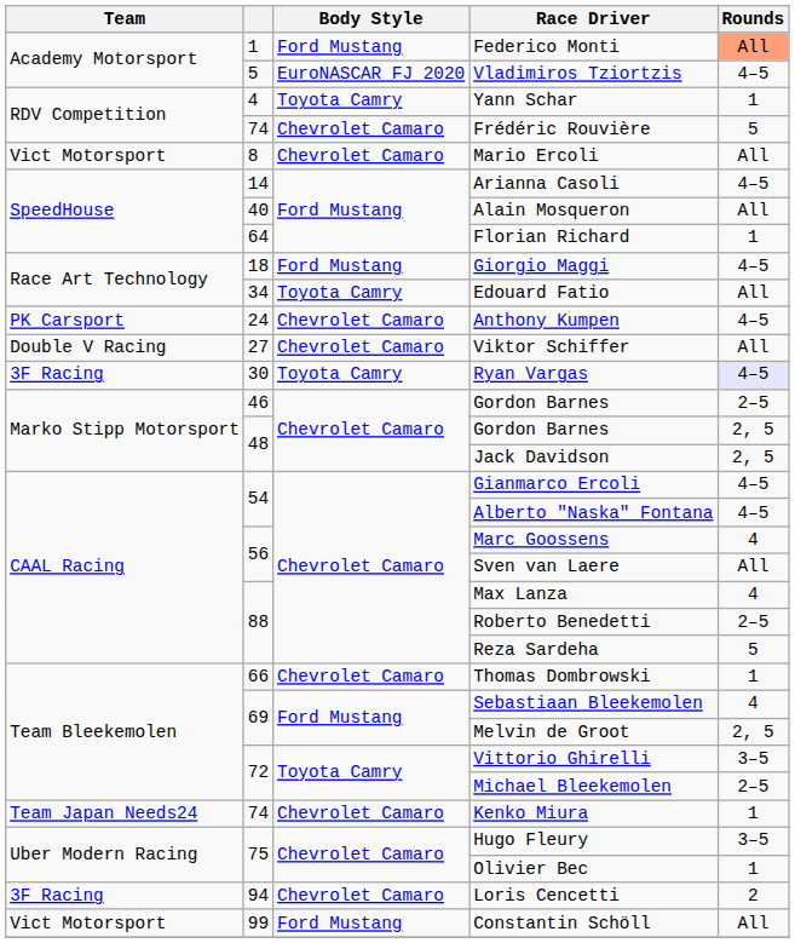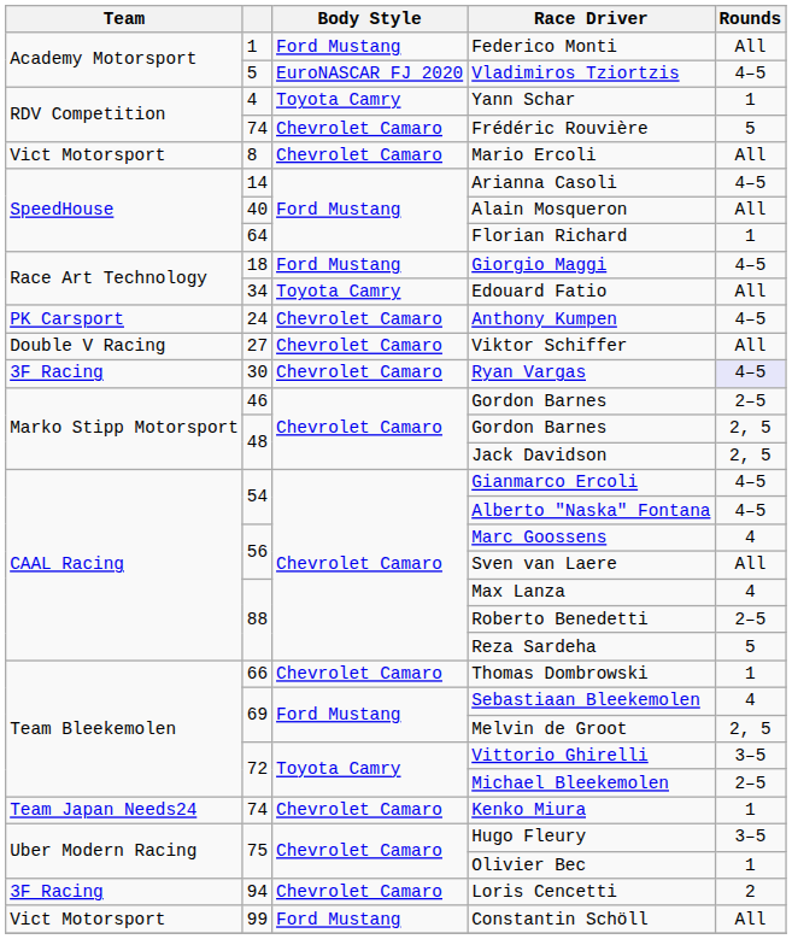 <table class="wikitable" style="font-size: 85%">
 <tr>
 <th>Team</th>
 <th></th>
 <th>Body Style</th>
 <th>Race Driver</th>
 <th>Rounds</th>
 </tr>
 <tr>
 <td rowspan=2> Academy Motorsport</td>
 <td>1</td>
 <td><a href='#'>Ford Mustang</a></td>
 <td> Federico Monti</td>
-<td align="center" style="background: lightsalmon;">All</td>
+<td align="center">All</td>
 </tr>
 <tr>
 <td>5</td>
 <td><a href='#'>EuroNASCAR FJ 2020</a></td>
 <td> <a href='#'>Vladimiros Tziortzis</a></td>
 <td align="center">4–5</td>
 </tr>
 <tr>
 <td rowspan=2> RDV Competition</td>
 <td>4</td>
 <td><a href='#'>Toyota Camry</a></td>
 <td> Yann Schar</td>
 <td align="center">1</td>
 </tr>
 <tr>
 <td>74</td>
 <td><a href='#'>Chevrolet Camaro</a></td>
 <td> Frédéric Rouvière</td>
 <td align="center">5</td>
 </tr>
 <tr>
 <td> Vict Motorsport</td>
 <td>8</td>
 <td><a href='#'>Chevrolet Camaro</a></td>
 <td> Mario Ercoli</td>
 <td align="center">All</td>
 </tr>
 <tr>
 <td rowspan=3> <a href='#'>SpeedHouse</a></td>
 <td>14</td>
 <td rowspan=3><a href='#'>Ford Mustang</a></td>
 <td> Arianna Casoli</td>
 <td align="center">4–5</td>
 </tr>
 <tr>
 <td>40</td>
 <td> Alain Mosqueron</td>
 <td align="center">All</td>
 </tr>
 <tr>
 <td>64</td>
 <td> Florian Richard</td>
 <td align="center">1</td>
 </tr>
 <tr>
 <td rowspan=2> Race Art Technology</td>
 <td>18</td>
 <td><a href='#'>Ford Mustang</a></td>
 <td> <a href='#'>Giorgio Maggi</a></td>
 <td align="center">4–5</td>
 </tr>
 <tr>
 <td>34</td>
 <td><a href='#'>Toyota Camry</a></td>
 <td> Edouard Fatio</td>
 <td align="center">All</td>
 </tr>
 <tr>
 <td> <a href='#'>PK Carsport</a></td>
 <td>24</td>
 <td><a href='#'>Chevrolet Camaro</a></td>
 <td> <a href='#'>Anthony Kumpen</a></td>
 <td align="center">4–5</td>
 </tr>
 <tr>
 <td> Double V Racing</td>
 <td>27</td>
 <td><a href='#'>Chevrolet Camaro</a></td>
 <td> Viktor Schiffer</td>
 <td align="center">All</td>
 </tr>
 <tr>
 <td> <a href='#'>3F Racing</a></td>
 <td>30</td>
-<td><a href='#'>Toyota Camry</a></td>
+<td><a href='#'>Chevrolet Camaro</a></td>
 <td> <a href='#'>Ryan Vargas</a></td>
 <td align="center" style="background: lavender;">4–5</td>
 </tr>
 <tr>
 <td rowspan=3> Marko Stipp Motorsport</td>
 <td>46</td>
 <td rowspan=3><a href='#'>Chevrolet Camaro</a></td>
 <td> Gordon Barnes</td>
 <td align="center">2–5</td>
 </tr>
 <tr>
 <td rowspan=2>48</td>
 <td> Gordon Barnes</td>
 <td align="center">2, 5</td>
 </tr>
 <tr>
 <td> Jack Davidson</td>
 <td align="center">2, 5</td>
 </tr>
 <tr>
 <td rowspan=7> <a href='#'>CAAL Racing</a></td>
 <td rowspan=2>54</td>
 <td rowspan=7><a href='#'>Chevrolet Camaro</a></td>
 <td> <a href='#'>Gianmarco Ercoli</a></td>
 <td align="center">4–5</td>
 </tr>
 <tr>
 <td> <a href='#'>Alberto "Naska" Fontana</a></td>
 <td align="center">4–5</td>
 </tr>
 <tr>
 <td rowspan=2>56</td>
 <td> <a href='#'>Marc Goossens</a></td>
 <td align="center">4</td>
 </tr>
 <tr>
 <td> Sven van Laere</td>
 <td align="center">All</td>
 </tr>
 <tr>
 <td rowspan=3>88</td>
 <td> Max Lanza</td>
 <td align="center">4</td>
 </tr>
 <tr>
 <td> Roberto Benedetti</td>
 <td align="center">2–5</td>
 </tr>
 <tr>
 <td> Reza Sardeha</td>
 <td align="center">5</td>
 </tr>
 <tr>
 <td rowspan=5> Team Bleekemolen</td>
 <td>66</td>
 <td><a href='#'>Chevrolet Camaro</a></td>
 <td> Thomas Dombrowski</td>
 <td align="center">1</td>
 </tr>
 <tr>
 <td rowspan=2>69</td>
 <td rowspan=2><a href='#'>Ford Mustang</a></td>
 <td> <a href='#'>Sebastiaan Bleekemolen</a></td>
 <td align="center">4</td>
 </tr>
 <tr>
 <td> Melvin de Groot</td>
 <td align="center">2, 5</td>
 </tr>
 <tr>
 <td rowspan=2>72</td>
 <td rowspan=2><a href='#'>Toyota Camry</a></td>
 <td> <a href='#'>Vittorio Ghirelli</a></td>
 <td align="center">3–5</td>
 </tr>
 <tr>
 <td> <a href='#'>Michael Bleekemolen</a></td>
 <td align="center">2–5</td>
 </tr>
 <tr>
 <td> <a href='#'>Team Japan Needs24</a></td>
 <td>74</td>
 <td><a href='#'>Chevrolet Camaro</a></td>
 <td> <a href='#'>Kenko Miura</a></td>
 <td align="center">1</td>
 </tr>
 <tr>
 <td rowspan=2> Uber Modern Racing</td>
 <td rowspan=2>75</td>
 <td rowspan=2><a href='#'>Chevrolet Camaro</a></td>
 <td> Hugo Fleury</td>
 <td align="center">3–5</td>
 </tr>
 <tr>
 <td> Olivier Bec</td>
 <td align="center">1</td>
 </tr>
 <tr>
 <td> <a href='#'>3F Racing</a></td>
 <td>94</td>
 <td><a href='#'>Chevrolet Camaro</a></td>
 <td> Loris Cencetti</td>
 <td align="center">2</td>
 </tr>
 <tr>
 <td> Vict Motorsport</td>
 <td>99</td>
 <td><a href='#'>Ford Mustang</a></td>
 <td> Constantin Schöll</td>
 <td align="center">All</td>
 </tr>
 <tr>
 </tr>
 </table>
